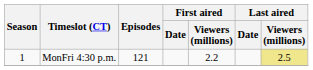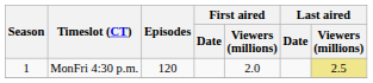 <table class="wikitable" style="text-align: center">
 <tr>
 <th scope="col" rowspan="2">Season</th>
 <th scope="col" rowspan="2">Timeslot (<a href='#'>CT</a>)</th>
 <th scope="col" rowspan="2">Episodes</th>
 <th scope="col" colspan="2">First aired</th>
 <th scope="col" colspan="2">Last aired</th>
 </tr>
 <tr>
 <th scope="col">Date</th>
 <th scope="col">Viewers<br>(millions)</th>
 <th scope="col">Date</th>
 <th scope="col">Viewers<br>(millions)</th>
 </tr>
 <tr>
 <td rowspan="1">1</td>
 <td rowspan="1">MonFri 4:30 p.m.</td>
-<td>121</td>
+<td>120</td>
 <td></td>
-<td>2.2</td>
+<td>2.0</td>
 <td></td>
 <td style="background: khaki;">2.5</td>
 </tr>
 <tr>
 </tr>
 </table>
